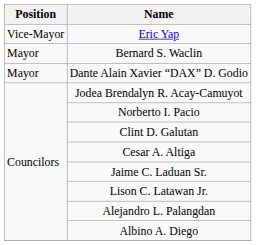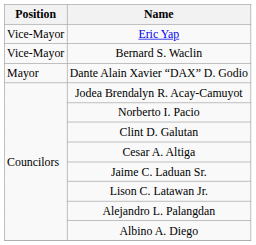 <table class="wikitable" style="line-height:1.20em; font-size:100%;">
 <tr>
 <th>Position</th>
 <th>Name</th>
 </tr>
 <tr>
 <td>Vice-Mayor</td>
 <td style="text-align:center;"><a href='#'>Eric Yap</a></td>
 </tr>
 <tr>
-<td>Mayor</td>
+<td>Vice-Mayor</td>
 <td style="text-align:center;">Bernard S. Waclin</td>
 </tr>
 <tr>
 <td>Mayor</td>
 <td style="text-align:center;">Dante Alain Xavier “DAX” D. Godio</td>
 </tr>
 <tr>
 <td rowspan=8>Councilors</td>
 <td style="text-align:center;">Jodea Brendalyn R. Acay-Camuyot</td>
 </tr>
 <tr>
 <td style="text-align:center;">Norberto I. Pacio</td>
 </tr>
 <tr>
 <td style="text-align:center;">Clint D. Galutan</td>
 </tr>
 <tr>
 <td style="text-align:center;">Cesar A. Altiga</td>
 </tr>
 <tr>
 <td style="text-align:center;">Jaime C. Laduan Sr.</td>
 </tr>
 <tr>
 <td style="text-align:center;">Lison C. Latawan Jr.</td>
 </tr>
 <tr>
 <td style="text-align:center;">Alejandro L. Palangdan</td>
 </tr>
 <tr>
 <td style="text-align:center;">Albino A. Diego</td>
 </tr>
 <tr>
 </tr>
 </table>
